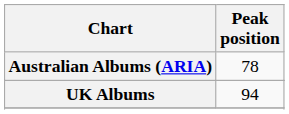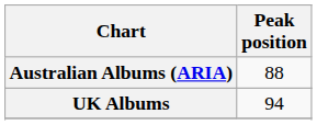 <table class="wikitable sortable plainrowheaders" style="text-align:center;">
 <tr>
 <th scope="col">Chart</th>
 <th scope="col">Peak<br>position</th>
 </tr>
 <tr>
 <th scope="row">Australian Albums (<a href='#'>ARIA</a>)</th>
-<td>78</td>
+<td>88</td>
 </tr>
 <tr>
 </tr>
 <tr>
 </tr>
 <tr>
 </tr>
 <tr>
 </tr>
 <tr>
 </tr>
 <tr>
 </tr>
 <tr>
 <th scope="row">UK Albums</th>
 <td>94</td>
 </tr>
 <tr>
 </tr>
 <tr>
 </tr>
 </table>
